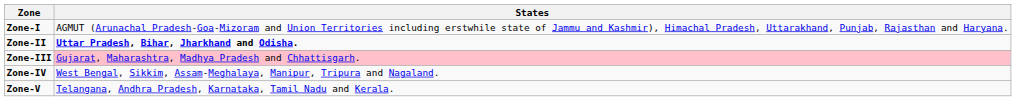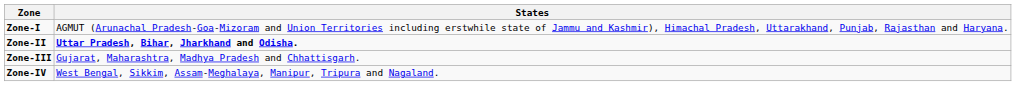 <table class="wikitable">
 <tr>
 <th><strong>Zone</strong></th>
 <th><strong>States</strong></th>
 </tr>
 <tr>
 <td><strong>Zone-I</strong></td>
 <td>AGMUT (<a href='#'>Arunachal Pradesh</a>-<a href='#'>Goa</a>-<a href='#'>Mizoram</a> and <a href='#'>Union Territories</a> including erstwhile state of <a href='#'>Jammu and Kashmir</a>), <a href='#'>Himachal Pradesh</a>, <a href='#'>Uttarakhand</a>, <a href='#'>Punjab</a>, <a href='#'>Rajasthan</a> and <a href='#'>Haryana</a>.</td>
 </tr>
 <tr>
 <td><strong>Zone-II</strong></td>
 <td><strong><a href='#'>Uttar Pradesh</a>, <a href='#'>Bihar</a>, <a href='#'>Jharkhand</a> and <a href='#'>Odisha</a>.</strong></td>
 </tr>
 <tr>
 <td><strong>Zone-III</strong></td>
-<td style="background: pink;"><a href='#'>Gujarat</a>, <a href='#'>Maharashtra</a>, <a href='#'>Madhya Pradesh</a> and <a href='#'>Chhattisgarh</a>.</td>
+<td><a href='#'>Gujarat</a>, <a href='#'>Maharashtra</a>, <a href='#'>Madhya Pradesh</a> and <a href='#'>Chhattisgarh</a>.</td>
 </tr>
 <tr>
 <td><strong>Zone-IV</strong></td>
 <td><a href='#'>West Bengal</a>, <a href='#'>Sikkim</a>, <a href='#'>Assam</a>-<a href='#'>Meghalaya</a>, <a href='#'>Manipur</a>, <a href='#'>Tripura</a> and <a href='#'>Nagaland</a>.</td>
 </tr>
-<tr>
-<td><strong>Zone-V</strong></td>
-<td><a href='#'>Telangana</a>, <a href='#'>Andhra Pradesh</a>, <a href='#'>Karnataka</a>, <a href='#'>Tamil Nadu</a> and <a href='#'>Kerala</a>.</td>
-</tr>
 </table>
